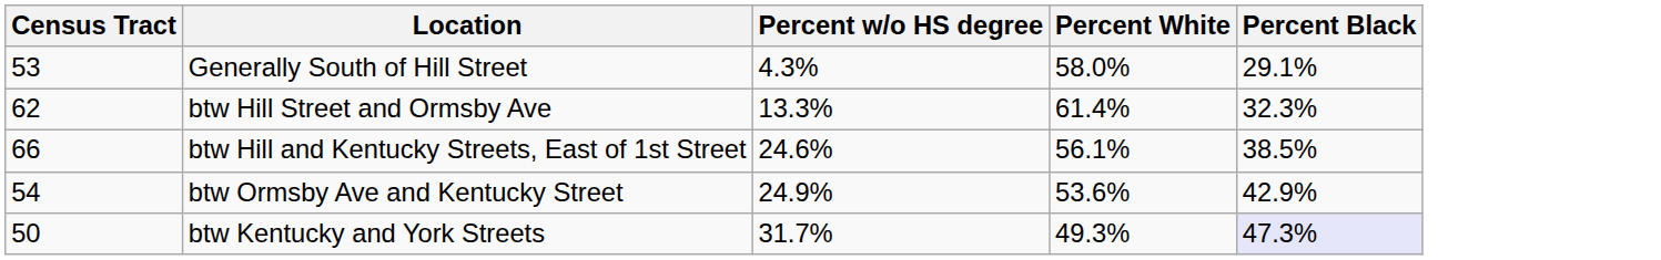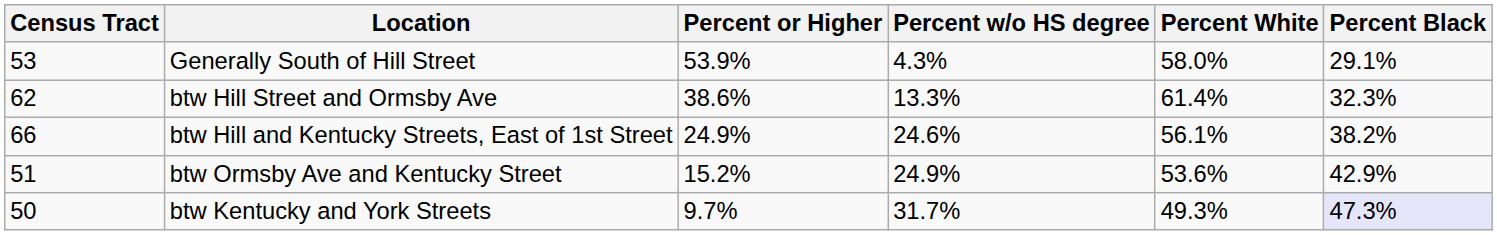 <table class="wikitable">
 <tr>
 <th>Census Tract</th>
 <th>Location</th>
+<th>Percent  or Higher</th>
 <th>Percent w/o HS degree</th>
 <th>Percent White</th>
 <th>Percent Black</th>
 </tr>
 <tr>
 <td>53</td>
 <td>Generally South of Hill Street</td>
+<td>53.9%</td>
 <td>4.3%</td>
 <td>58.0%</td>
 <td>29.1%</td>
 </tr>
 <tr>
 <td>62</td>
 <td>btw Hill Street and Ormsby Ave</td>
+<td>38.6%</td>
 <td>13.3%</td>
 <td>61.4%</td>
 <td>32.3%</td>
 </tr>
 <tr>
 <td>66</td>
 <td>btw Hill and Kentucky Streets, East of 1st Street</td>
+<td>24.9%</td>
 <td>24.6%</td>
 <td>56.1%</td>
-<td>38.5%</td>
+<td>38.2%</td>
 </tr>
 <tr>
-<td>54</td>
+<td>51</td>
 <td>btw Ormsby Ave and Kentucky Street</td>
+<td>15.2%</td>
 <td>24.9%</td>
 <td>53.6%</td>
 <td>42.9%</td>
 </tr>
 <tr>
 <td>50</td>
 <td>btw Kentucky and York Streets</td>
+<td>9.7%</td>
 <td>31.7%</td>
 <td>49.3%</td>
 <td style="background: lavender;">47.3%</td>
 </tr>
 </table>
